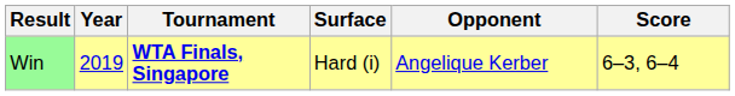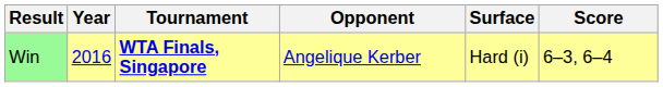 <table class=wikitable>
 <tr>
 <th>Result</th>
 <th>Year</th>
 <th width=140>Tournament</th>
+<th width=160>Opponent</th>
 <th>Surface</th>
-<th width=160>Opponent</th>
 <th width=100>Score</th>
 </tr>
 <tr style="background:#FFFF99;">
 <td bgcolor=98FB98>Win</td>
-<td><a href='#'>2019</a></td>
+<td><a href='#'>2016</a></td>
 <td><strong><a href='#'>WTA Finals, Singapore</a></strong></td>
+<td> <a href='#'>Angelique Kerber</a></td>
 <td>Hard (i)</td>
-<td> <a href='#'>Angelique Kerber</a></td>
 <td>6–3, 6–4</td>
 </tr>
 </table>
